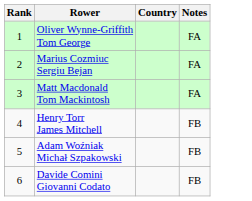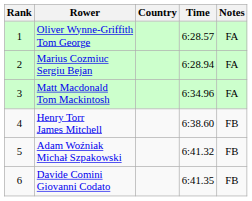 <table class="wikitable" style="text-align:center">
 <tr>
 <th>Rank</th>
 <th>Rower</th>
 <th>Country</th>
+<th>Time</th>
 <th>Notes</th>
 </tr>
 <tr bgcolor=ccffcc>
 <td>1</td>
 <td align="left"><a href='#'>Oliver Wynne-Griffith</a><br><a href='#'>Tom George</a></td>
 <td align="left"></td>
+<td>6:28.57</td>
 <td>FA</td>
 </tr>
 <tr bgcolor=ccffcc>
 <td>2</td>
 <td align="left"><a href='#'>Marius Cozmiuc</a><br><a href='#'>Sergiu Bejan</a></td>
 <td align="left"></td>
+<td>6:28.94</td>
 <td>FA</td>
 </tr>
 <tr bgcolor=ccffcc>
 <td>3</td>
 <td align="left"><a href='#'>Matt Macdonald</a><br><a href='#'>Tom Mackintosh</a></td>
 <td align="left"></td>
+<td>6:34.96</td>
 <td>FA</td>
 </tr>
 <tr>
 <td>4</td>
 <td align="left"><a href='#'>Henry Torr</a><br><a href='#'>James Mitchell</a></td>
 <td align="left"></td>
+<td>6:38.60</td>
 <td>FB</td>
 </tr>
 <tr>
 <td>5</td>
 <td align="left"><a href='#'>Adam Woźniak</a><br><a href='#'>Michał Szpakowski</a></td>
 <td align="left"></td>
+<td>6:41.32</td>
 <td>FB</td>
 </tr>
 <tr>
 <td>6</td>
 <td align="left"><a href='#'>Davide Comini</a><br><a href='#'>Giovanni Codato</a></td>
 <td align="left"></td>
+<td>6:41.35</td>
 <td>FB</td>
 </tr>
 </table>
